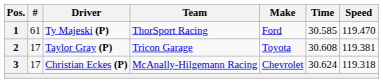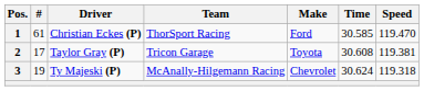 <table class="wikitable" style="font-size:95%">
 <tr>
 <th>Pos.</th>
 <th>#</th>
 <th>Driver</th>
 <th>Team</th>
 <th>Make</th>
 <th>Time</th>
 <th>Speed</th>
 </tr>
 <tr>
 <th>1</th>
 <td>61</td>
-<td><a href='#'>Ty Majeski</a> <strong>(P)</strong></td>
+<td><a href='#'>Christian Eckes</a> <strong>(P)</strong></td>
 <td><a href='#'>ThorSport Racing</a></td>
 <td><a href='#'>Ford</a></td>
 <td>30.585</td>
 <td>119.470</td>
 </tr>
 <tr>
 <th>2</th>
 <td>17</td>
 <td><a href='#'>Taylor Gray</a> <strong>(P)</strong></td>
 <td><a href='#'>Tricon Garage</a></td>
 <td><a href='#'>Toyota</a></td>
 <td>30.608</td>
 <td>119.381</td>
 </tr>
 <tr>
 <th>3</th>
-<td>17</td>
-<td><a href='#'>Christian Eckes</a> <strong>(P)</strong></td>
+<td>19</td>
+<td><a href='#'>Ty Majeski</a> <strong>(P)</strong></td>
 <td><a href='#'>McAnally-Hilgemann Racing</a></td>
 <td><a href='#'>Chevrolet</a></td>
 <td>30.624</td>
 <td>119.318</td>
 </tr>
 <tr>
 <th colspan="7"></th>
 </tr>
 </table>
